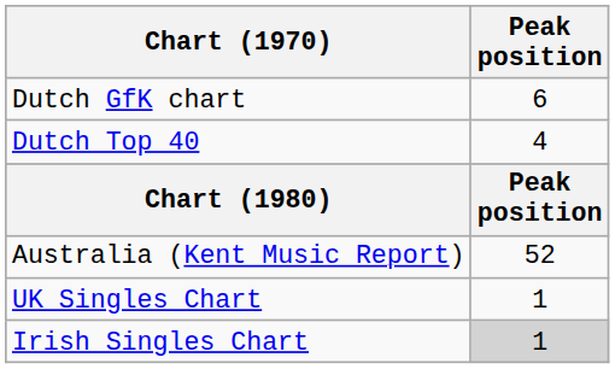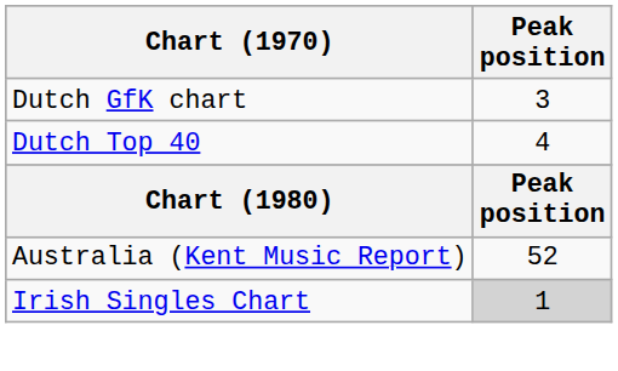 <table class="wikitable">
 <tr>
 <th>Chart (1970)</th>
 <th style="text-align:center;">Peak<br>position</th>
 </tr>
 <tr>
 <td>Dutch <a href='#'>GfK</a> chart</td>
-<td style="text-align:center;">6</td>
+<td style="text-align:center;">3</td>
 </tr>
 <tr>
 <td><a href='#'>Dutch Top 40</a></td>
 <td style="text-align:center;">4</td>
 </tr>
 <tr>
 <th>Chart (1980)</th>
 <th style="text-align:center;">Peak<br>position</th>
 </tr>
 <tr>
 <td>Australia (<a href='#'>Kent Music Report</a>)</td>
 <td style="text-align:center;">52</td>
 </tr>
 <tr>
-<td><a href='#'>UK Singles Chart</a></td>
-<td style="text-align:center;">1</td>
-</tr>
-<tr>
 <td><a href='#'>Irish Singles Chart</a></td>
 <td style="background: lightgrey; text-align:center;">1</td>
 </tr>
 </table>
